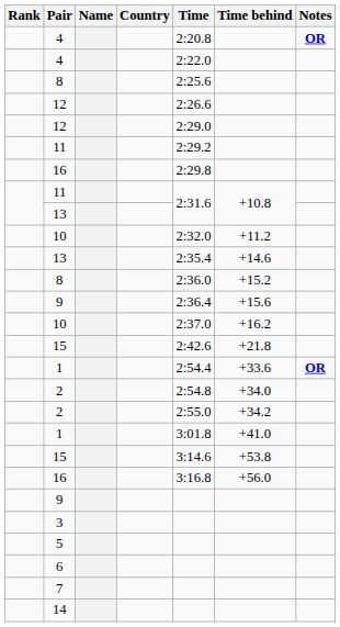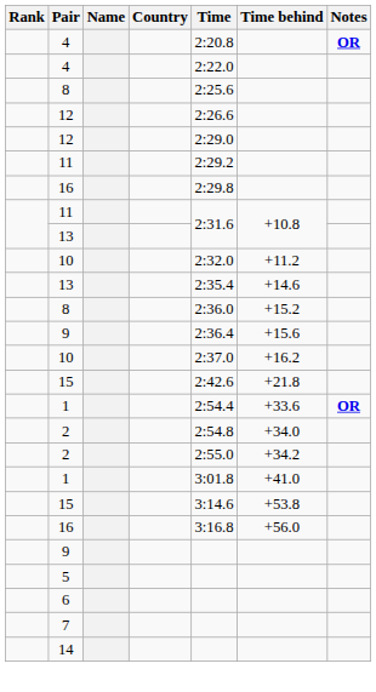 <table class="wikitable plainrowheaders sortable" style="text-align:center">
 <tr>
 <th>Rank</th>
 <th>Pair</th>
 <th>Name</th>
 <th>Country</th>
 <th>Time</th>
 <th>Time behind</th>
 <th>Notes</th>
 </tr>
 <tr>
 <td></td>
 <td>4</td>
 <th scope=row style=text-align:left;></th>
 <td align=left></td>
 <td>2:20.8</td>
 <td></td>
 <td><strong><a href='#'>OR</a></strong></td>
 </tr>
 <tr>
 <td></td>
 <td>4</td>
 <th scope=row style=text-align:left;></th>
 <td align=left></td>
 <td>2:22.0</td>
 <td></td>
 <td></td>
 </tr>
 <tr>
 <td></td>
 <td>8</td>
 <th scope=row style=text-align:left;></th>
 <td align=left></td>
 <td>2:25.6</td>
 <td></td>
 <td></td>
 </tr>
 <tr>
 <td></td>
 <td>12</td>
 <th scope=row style=text-align:left;></th>
 <td align=left></td>
 <td>2:26.6</td>
 <td></td>
 <td></td>
 </tr>
 <tr>
 <td></td>
 <td>12</td>
 <th scope=row style=text-align:left;></th>
 <td align=left></td>
 <td>2:29.0</td>
 <td></td>
 <td></td>
 </tr>
 <tr>
 <td></td>
 <td>11</td>
 <th scope=row style=text-align:left;></th>
 <td align=left></td>
 <td>2:29.2</td>
 <td></td>
 <td></td>
 </tr>
 <tr>
 <td></td>
 <td>16</td>
 <th scope=row style=text-align:left;></th>
 <td align=left></td>
 <td>2:29.8</td>
 <td></td>
 <td></td>
 </tr>
 <tr>
 <td rowspan=2></td>
 <td>11</td>
 <th scope=row style=text-align:left;></th>
 <td align=left></td>
 <td rowspan=2>2:31.6</td>
 <td rowspan=2>+10.8</td>
 <td></td>
 </tr>
 <tr>
 <td>13</td>
 <th scope=row style=text-align:left;></th>
 <td align=left></td>
 <td></td>
 </tr>
 <tr>
 <td></td>
 <td>10</td>
 <th scope=row style=text-align:left;></th>
 <td align=left></td>
 <td>2:32.0</td>
 <td>+11.2</td>
 <td></td>
 </tr>
 <tr>
 <td></td>
 <td>13</td>
 <th scope=row style=text-align:left;></th>
 <td align=left></td>
 <td>2:35.4</td>
 <td>+14.6</td>
 <td></td>
 </tr>
 <tr>
 <td></td>
 <td>8</td>
 <th scope=row style=text-align:left;></th>
 <td align=left></td>
 <td>2:36.0</td>
 <td>+15.2</td>
 <td></td>
 </tr>
 <tr>
 <td></td>
 <td>9</td>
 <th scope=row style=text-align:left;></th>
 <td align=left></td>
 <td>2:36.4</td>
 <td>+15.6</td>
 <td></td>
 </tr>
 <tr>
 <td></td>
 <td>10</td>
 <th scope=row style=text-align:left;></th>
 <td align=left></td>
 <td>2:37.0</td>
 <td>+16.2</td>
 <td></td>
 </tr>
 <tr>
 <td></td>
 <td>15</td>
 <th scope=row style=text-align:left;></th>
 <td align=left></td>
 <td>2:42.6</td>
 <td>+21.8</td>
 <td></td>
 </tr>
 <tr>
 <td></td>
 <td>1</td>
 <th scope=row style=text-align:left;></th>
 <td align=left></td>
 <td>2:54.4</td>
 <td>+33.6</td>
 <td><strong><a href='#'>OR</a></strong></td>
 </tr>
 <tr>
 <td></td>
 <td>2</td>
 <th scope=row style=text-align:left;></th>
 <td align=left></td>
 <td>2:54.8</td>
 <td>+34.0</td>
 <td></td>
 </tr>
 <tr>
 <td></td>
 <td>2</td>
 <th scope=row style=text-align:left;></th>
 <td align=left></td>
 <td>2:55.0</td>
 <td>+34.2</td>
 <td></td>
 </tr>
 <tr>
 <td></td>
 <td>1</td>
 <th scope=row style=text-align:left;></th>
 <td align=left></td>
 <td>3:01.8</td>
 <td>+41.0</td>
 <td></td>
 </tr>
 <tr>
 <td></td>
 <td>15</td>
 <th scope=row style=text-align:left;></th>
 <td align=left></td>
 <td>3:14.6</td>
 <td>+53.8</td>
 <td></td>
 </tr>
 <tr>
 <td></td>
 <td>16</td>
 <th scope=row style=text-align:left;></th>
 <td align=left></td>
 <td>3:16.8</td>
 <td>+56.0</td>
 <td></td>
 </tr>
 <tr>
 <td></td>
 <td>9</td>
 <th scope=row style=text-align:left;></th>
 <td align=left></td>
 <td></td>
 <td></td>
 <td></td>
 </tr>
 <tr>
 <td></td>
-<td>3</td>
-<th scope=row style=text-align:left;></th>
-<td align=left></td>
-<td></td>
-<td></td>
-<td></td>
-</tr>
-<tr>
-<td></td>
 <td>5</td>
 <th scope=row style=text-align:left;></th>
 <td align=left></td>
 <td></td>
 <td></td>
 <td></td>
 </tr>
 <tr>
 <td></td>
 <td>6</td>
 <th scope=row style=text-align:left;></th>
 <td align=left></td>
 <td></td>
 <td></td>
 <td></td>
 </tr>
 <tr>
 <td></td>
 <td>7</td>
 <th scope=row style=text-align:left;></th>
 <td align=left></td>
 <td></td>
 <td></td>
 <td></td>
 </tr>
 <tr>
 <td></td>
 <td>14</td>
 <th scope=row style=text-align:left;></th>
 <td align=left></td>
 <td></td>
 <td></td>
 <td></td>
 </tr>
 </table>
